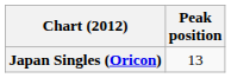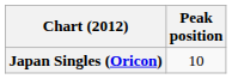 <table class="wikitable plainrowheaders" style="text-align:center">
 <tr>
 <th>Chart (2012)</th>
 <th>Peak<br>position</th>
 </tr>
 <tr>
 <th scope="row">Japan Singles (<a href='#'>Oricon</a>)</th>
-<td>13</td>
+<td>10</td>
 </tr>
 </table>
